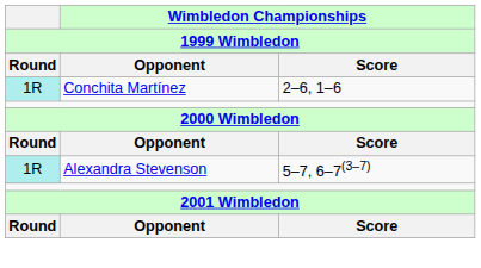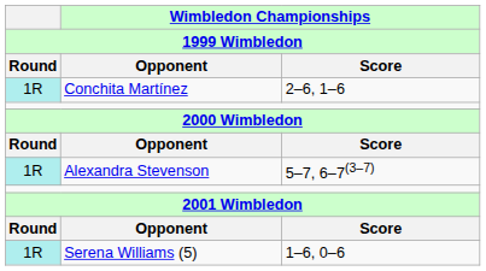 <table class="wikitable collapsible collapsed">
 <tr>
 <th></th>
 <th colspan=2 style="background:#cfc;"><a href='#'>Wimbledon Championships</a></th>
 </tr>
 <tr>
 <th colspan=3 style="background:#cfc;"><a href='#'>1999 Wimbledon</a></th>
 </tr>
 <tr>
 <th>Round</th>
 <th width=225>Opponent</th>
 <th width=200>Score</th>
 </tr>
 <tr>
 <td style="text-align:center; background:#afeeee;">1R</td>
 <td> <a href='#'>Conchita Martínez</a></td>
 <td>2–6, 1–6</td>
 </tr>
 <tr>
 <td colspan=3></td>
 </tr>
 <tr>
 <th colspan=3 style="background:#cfc;"><a href='#'>2000 Wimbledon</a></th>
 </tr>
 <tr>
 <th>Round</th>
 <th width=225>Opponent</th>
 <th width=200>Score</th>
 </tr>
 <tr>
 <td style="text-align:center; background:#afeeee;">1R</td>
 <td> <a href='#'>Alexandra Stevenson</a></td>
 <td>5–7, 6–7<sup>(3–7)</sup></td>
 </tr>
 <tr>
 <td colspan=3></td>
 </tr>
 <tr>
 <th colspan=3 style="background:#cfc;"><a href='#'>2001 Wimbledon</a></th>
 </tr>
 <tr>
 <th>Round</th>
 <th width=225>Opponent</th>
 <th width=200>Score</th>
 </tr>
+<tr>
+<td style="text-align:center; background:#afeeee;">1R</td>
+<td> <a href='#'>Serena Williams</a> (5)</td>
+<td>1–6, 0–6</td>
+</tr>
 </table>
